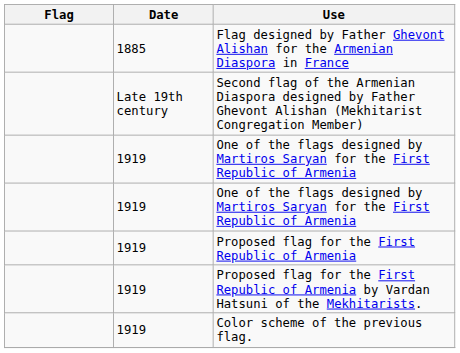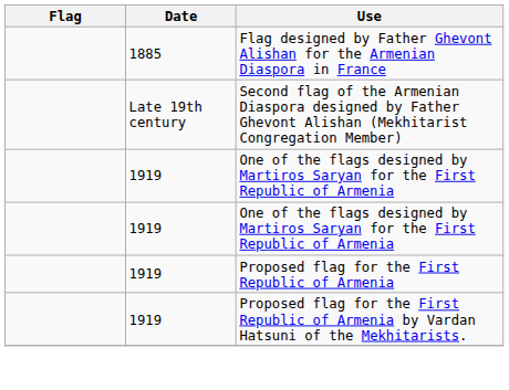 <table class="wikitable">
 <tr>
 <th width="110">Flag</th>
 <th width="100">Date</th>
 <th width="250">Use</th>
 </tr>
 <tr>
 <td></td>
 <td>1885</td>
 <td>Flag designed by Father <a href='#'>Ghevont Alishan</a> for the <a href='#'>Armenian Diaspora</a> in <a href='#'>France</a></td>
 </tr>
 <tr>
 <td></td>
 <td>Late 19th century</td>
 <td>Second flag of the Armenian Diaspora designed by Father Ghevont Alishan (Mekhitarist Congregation Member)</td>
 </tr>
 <tr>
 <td></td>
 <td>1919</td>
 <td>One of the flags designed by <a href='#'>Martiros Saryan</a> for the <a href='#'>First Republic of Armenia</a></td>
 </tr>
 <tr>
 <td></td>
 <td>1919</td>
 <td>One of the flags designed by <a href='#'>Martiros Saryan</a> for the <a href='#'>First Republic of Armenia</a></td>
 </tr>
 <tr>
 <td></td>
 <td>1919</td>
 <td>Proposed flag for the <a href='#'>First Republic of Armenia</a></td>
 </tr>
 <tr>
 <td></td>
 <td>1919</td>
 <td>Proposed flag for the <a href='#'>First Republic of Armenia</a> by Vardan Hatsuni of the <a href='#'>Mekhitarists</a>.</td>
 </tr>
 <tr>
-<td></td>
-<td>1919</td>
-<td>Color scheme of the previous flag.</td>
-</tr>
-<tr>
 </tr>
 </table>
